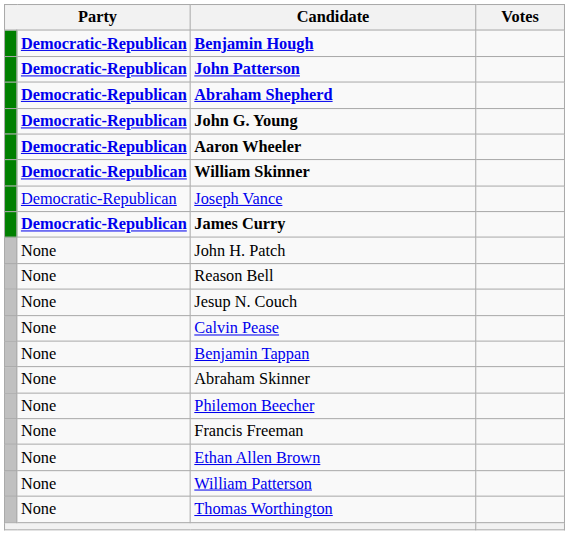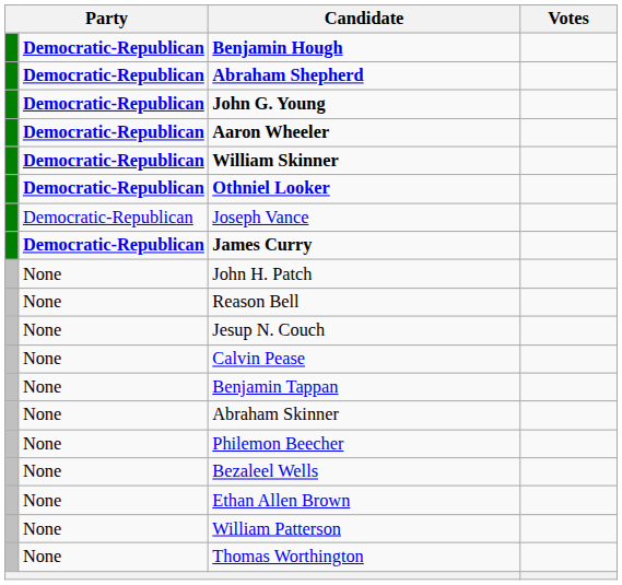 <table class=wikitable>
 <tr>
 <th colspan=2 style="width: 130px">Party</th>
 <th style="width: 17em">Candidate</th>
 <th style="width: 5em">Votes</th>
 </tr>
 <tr>
 <td style="background-color:#008000; width:5px;"></td>
 <td><strong><a href='#'>Democratic-Republican</a></strong></td>
 <td><strong><a href='#'>Benjamin Hough</a></strong></td>
-<td align=right></td>
-</tr>
-<tr>
-<td style="background-color:#008000; width:5px;"></td>
-<td><strong><a href='#'>Democratic-Republican</a></strong></td>
-<td><strong><a href='#'>John Patterson</a></strong></td>
 <td align=right></td>
 </tr>
 <tr>
 <td style="background-color:#008000; width:5px;"></td>
 <td><strong><a href='#'>Democratic-Republican</a></strong></td>
 <td><strong><a href='#'>Abraham Shepherd</a></strong></td>
 <td align=right></td>
 </tr>
 <tr>
 <td style="background-color:#008000; width:5px;"></td>
 <td><strong><a href='#'>Democratic-Republican</a></strong></td>
 <td><strong>John G. Young</strong></td>
 <td align=right></td>
 </tr>
 <tr>
 <td style="background-color:#008000; width:5px;"></td>
 <td><strong><a href='#'>Democratic-Republican</a></strong></td>
 <td><strong>Aaron Wheeler</strong></td>
 <td align=right></td>
 </tr>
 <tr>
 <td style="background-color:#008000; width:5px;"></td>
 <td><strong><a href='#'>Democratic-Republican</a></strong></td>
 <td><strong>William Skinner</strong></td>
+<td align=right></td>
+</tr>
+<tr>
+<td style="background-color:#008000; width:5px;"></td>
+<td><strong><a href='#'>Democratic-Republican</a></strong></td>
+<td><strong><a href='#'>Othniel Looker</a></strong></td>
 <td align=right></td>
 </tr>
 <tr>
 <td style="background-color:#008000; width:5px;"></td>
 <td><a href='#'>Democratic-Republican</a></td>
 <td><a href='#'>Joseph Vance</a></td>
 <td align=right></td>
 </tr>
 <tr>
 <td style="background-color:#008000; width:5px;"></td>
 <td><strong><a href='#'>Democratic-Republican</a></strong></td>
 <td><strong>James Curry</strong></td>
 <td align=right></td>
 </tr>
 <tr>
 <td style="background-color:#C0C0C0; width:5px;"></td>
 <td>None</td>
 <td>John H. Patch</td>
 <td align=right></td>
 </tr>
 <tr>
 <td style="background-color:#C0C0C0; width:5px;"></td>
 <td>None</td>
 <td>Reason Bell</td>
 <td align=right></td>
 </tr>
 <tr>
 <td style="background-color:#C0C0C0; width:5px;"></td>
 <td>None</td>
 <td>Jesup N. Couch</td>
 <td align=right></td>
 </tr>
 <tr>
 <td style="background-color:#C0C0C0; width:5px;"></td>
 <td>None</td>
 <td><a href='#'>Calvin Pease</a></td>
 <td align=right></td>
 </tr>
 <tr>
 <td style="background-color:#C0C0C0; width:5px;"></td>
 <td>None</td>
 <td><a href='#'>Benjamin Tappan</a></td>
 <td align=right></td>
 </tr>
 <tr>
 <td style="background-color:#C0C0C0; width:5px;"></td>
 <td>None</td>
 <td>Abraham Skinner</td>
 <td align=right></td>
 </tr>
 <tr>
 <td style="background-color:#C0C0C0; width:5px;"></td>
 <td>None</td>
 <td><a href='#'>Philemon Beecher</a></td>
 <td align=right></td>
 </tr>
 <tr>
 <td style="background-color:#C0C0C0; width:5px;"></td>
 <td>None</td>
-<td>Francis Freeman</td>
+<td><a href='#'>Bezaleel Wells</a></td>
 <td align=right></td>
 </tr>
 <tr>
 <td style="background-color:#C0C0C0; width:5px;"></td>
 <td>None</td>
 <td><a href='#'>Ethan Allen Brown</a></td>
 <td align=right></td>
 </tr>
 <tr>
 <td style="background-color:#C0C0C0; width:5px;"></td>
 <td>None</td>
 <td><a href='#'>William Patterson</a></td>
 <td align=right></td>
 </tr>
 <tr>
 <td style="background-color:#C0C0C0; width:5px;"></td>
 <td>None</td>
 <td><a href='#'>Thomas Worthington</a></td>
 <td align=right></td>
 </tr>
 <tr>
 <th colspan=3></th>
 <th></th>
 </tr>
 </table>
